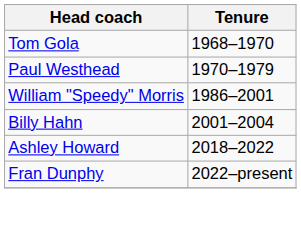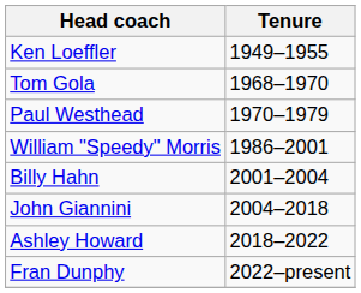 <table class="wikitable">
 <tr>
 <th>Head coach</th>
 <th>Tenure</th>
+</tr>
+<tr>
+<td><a href='#'>Ken Loeffler</a></td>
+<td>1949–1955</td>
 </tr>
 <tr>
 <td><a href='#'>Tom Gola</a></td>
 <td>1968–1970</td>
 </tr>
 <tr>
 <td><a href='#'>Paul Westhead</a></td>
 <td>1970–1979</td>
 </tr>
 <tr>
 <td><a href='#'>William "Speedy" Morris</a></td>
 <td>1986–2001</td>
 </tr>
 <tr>
 <td><a href='#'>Billy Hahn</a></td>
 <td>2001–2004</td>
 </tr>
 <tr>
+<td><a href='#'>John Giannini</a></td>
+<td>2004–2018</td>
+</tr>
+<tr>
 <td><a href='#'>Ashley Howard</a></td>
 <td>2018–2022</td>
 </tr>
 <tr>
 <td><a href='#'>Fran Dunphy</a></td>
 <td>2022–present</td>
 </tr>
 <tr>
 </tr>
 </table>
